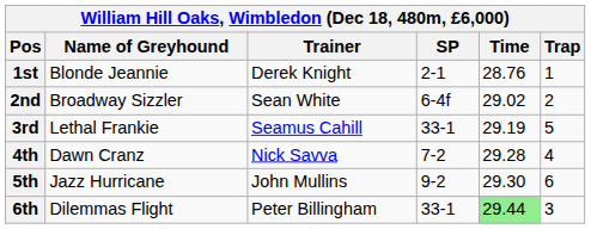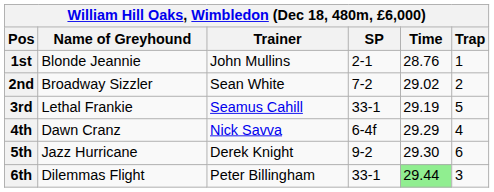 <table class="wikitable">
 <tr>
 <th colspan="6"><a href='#'>William Hill Oaks</a>, <a href='#'>Wimbledon</a> (Dec 18, 480m, £6,000)</th>
 </tr>
 <tr>
 <th width=30>Pos</th>
 <th width=180>Name of Greyhound</th>
 <th width=150>Trainer</th>
 <th width=50>SP</th>
 <th width=50>Time</th>
 <th width=30>Trap</th>
 </tr>
 <tr>
 <th>1st</th>
 <td>Blonde Jeannie</td>
-<td>Derek Knight</td>
+<td>John Mullins</td>
 <td>2-1</td>
 <td>28.76</td>
 <td>1</td>
 </tr>
 <tr>
 <th>2nd</th>
 <td>Broadway Sizzler</td>
 <td>Sean White</td>
-<td>6-4f</td>
+<td>7-2</td>
 <td>29.02</td>
 <td>2</td>
 </tr>
 <tr>
 <th>3rd</th>
 <td>Lethal Frankie</td>
 <td><a href='#'>Seamus Cahill</a></td>
 <td>33-1</td>
 <td>29.19</td>
 <td>5</td>
 </tr>
 <tr>
 <th>4th</th>
 <td>Dawn Cranz</td>
 <td><a href='#'>Nick Savva</a></td>
-<td>7-2</td>
-<td>29.28</td>
+<td>6-4f</td>
+<td>29.29</td>
 <td>4</td>
 </tr>
 <tr>
 <th>5th</th>
 <td>Jazz Hurricane</td>
-<td>John Mullins</td>
+<td>Derek Knight</td>
 <td>9-2</td>
 <td>29.30</td>
 <td>6</td>
 </tr>
 <tr>
 <th>6th</th>
 <td>Dilemmas Flight</td>
 <td>Peter Billingham</td>
 <td>33-1</td>
 <td style="background: lightgreen;">29.44</td>
 <td>3</td>
 </tr>
 </table>
